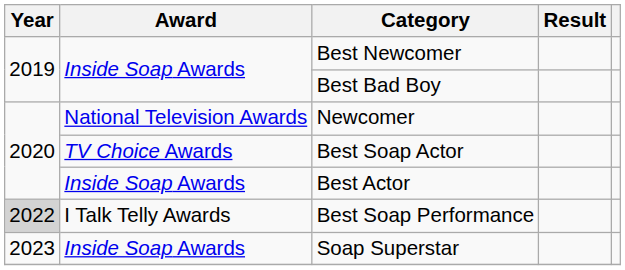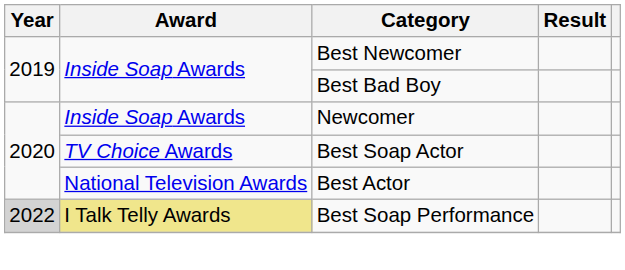 <table class="wikitable sortable">
 <tr>
 <th scope="col">Year</th>
 <th scope="col">Award</th>
 <th scope="col">Category</th>
 <th scope="col">Result</th>
 <th scope="col" class="unsortable"></th>
 </tr>
 <tr>
 <td rowspan=2>2019</td>
 <td rowspan=2><a href='#'><em>Inside Soap</em> Awards</a></td>
 <td>Best Newcomer</td>
 <td></td>
 <td style="text-align: center;"></td>
 </tr>
 <tr>
 <td>Best Bad Boy</td>
 <td></td>
 <td style="text-align: center;"></td>
 </tr>
 <tr>
 <td rowspan=3>2020</td>
-<td><a href='#'>National Television Awards</a></td>
+<td><a href='#'><em>Inside Soap</em> Awards</a></td>
 <td>Newcomer</td>
 <td></td>
 <td style="text-align: center;"></td>
 </tr>
 <tr>
 <td><a href='#'><em>TV Choice</em> Awards</a></td>
 <td>Best Soap Actor</td>
 <td></td>
 <td style="text-align: center;"></td>
 </tr>
 <tr>
-<td><a href='#'><em>Inside Soap</em> Awards</a></td>
+<td><a href='#'>National Television Awards</a></td>
 <td>Best Actor</td>
 <td></td>
 <td style="text-align: center;"></td>
 </tr>
 <tr>
 <td style="background: lightgrey;">2022</td>
-<td>I Talk Telly Awards</td>
+<td style="background: khaki;">I Talk Telly Awards</td>
 <td>Best Soap Performance</td>
-<td></td>
-<td style="text-align: center;"></td>
-</tr>
-<tr>
-<td>2023</td>
-<td><a href='#'><em>Inside Soap</em> Awards</a></td>
-<td>Soap Superstar</td>
 <td></td>
 <td style="text-align: center;"></td>
 </tr>
 <tr>
 </tr>
 </table>
